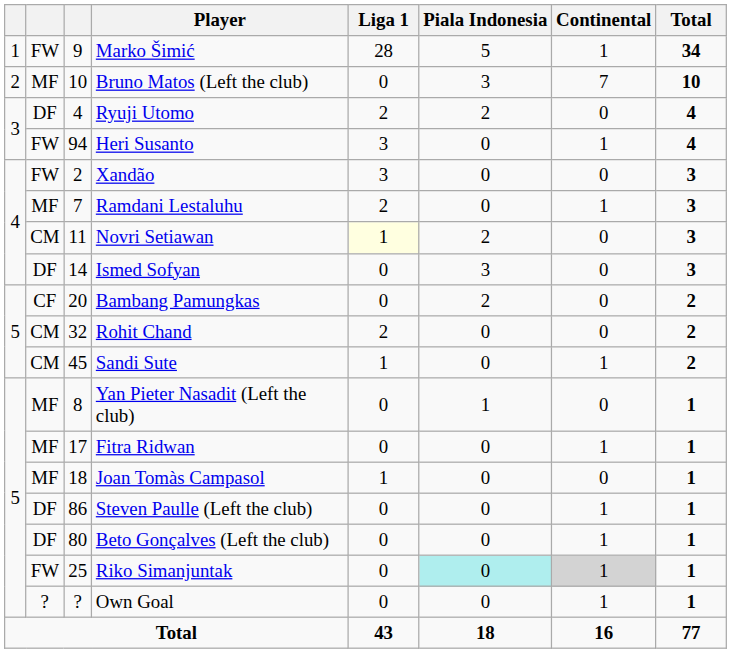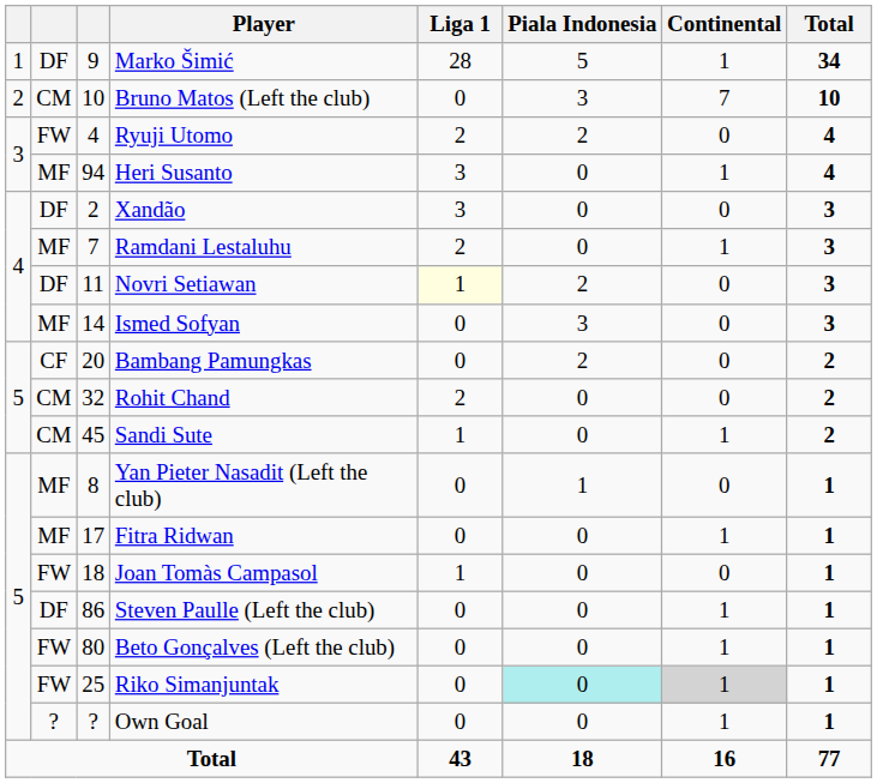 <table class="wikitable sortable" style="font-size: 95%; text-align: center;">
 <tr>
 <th width=10></th>
 <th width=10></th>
 <th width=10></th>
 <th width=200>Player</th>
 <th width=50>Liga 1</th>
 <th>Piala Indonesia</th>
 <th>Continental</th>
 <th width=50>Total</th>
 </tr>
 <tr>
 <td>1</td>
-<td>FW</td>
+<td>DF</td>
 <td>9</td>
 <td align=left> <a href='#'>Marko Šimić</a></td>
 <td>28</td>
 <td>5</td>
 <td>1</td>
 <td><strong>34</strong></td>
 </tr>
 <tr>
 <td>2</td>
-<td>MF</td>
+<td>CM</td>
 <td>10</td>
 <td align=left> <a href='#'>Bruno Matos</a> (Left the club)</td>
 <td>0</td>
 <td>3</td>
 <td>7</td>
 <td><strong>10</strong></td>
 </tr>
 <tr>
 <td rowspan=2>3</td>
-<td>DF</td>
+<td>FW</td>
 <td>4</td>
 <td align=left> <a href='#'>Ryuji Utomo</a></td>
 <td>2</td>
 <td>2</td>
 <td>0</td>
 <td><strong>4</strong></td>
 </tr>
 <tr>
-<td>FW</td>
+<td>MF</td>
 <td>94</td>
 <td align=left> <a href='#'>Heri Susanto</a></td>
 <td>3</td>
 <td>0</td>
 <td>1</td>
 <td><strong>4</strong></td>
 </tr>
 <tr>
 <td rowspan=4>4</td>
-<td>FW</td>
+<td>DF</td>
 <td>2</td>
 <td align=left> <a href='#'>Xandão</a></td>
 <td>3</td>
 <td>0</td>
 <td>0</td>
 <td><strong>3</strong></td>
 </tr>
 <tr>
 <td>MF</td>
 <td>7</td>
 <td align=left> <a href='#'>Ramdani Lestaluhu</a></td>
 <td>2</td>
 <td>0</td>
 <td>1</td>
 <td><strong>3</strong></td>
 </tr>
 <tr>
-<td>CM</td>
+<td>DF</td>
 <td>11</td>
 <td align=left> <a href='#'>Novri Setiawan</a></td>
 <td style="background: lightyellow;">1</td>
 <td>2</td>
 <td>0</td>
 <td><strong>3</strong></td>
 </tr>
 <tr>
-<td>DF</td>
+<td>MF</td>
 <td>14</td>
 <td align=left> <a href='#'>Ismed Sofyan</a></td>
 <td>0</td>
 <td>3</td>
 <td>0</td>
 <td><strong>3</strong></td>
 </tr>
 <tr>
 <td rowspan=3>5</td>
 <td>CF</td>
 <td>20</td>
 <td align=left> <a href='#'>Bambang Pamungkas</a></td>
 <td>0</td>
 <td>2</td>
 <td>0</td>
 <td><strong>2</strong></td>
 </tr>
 <tr>
 <td>CM</td>
 <td>32</td>
 <td align=left> <a href='#'>Rohit Chand</a></td>
 <td>2</td>
 <td>0</td>
 <td>0</td>
 <td><strong>2</strong></td>
 </tr>
 <tr>
 <td>CM</td>
 <td>45</td>
 <td align=left> <a href='#'>Sandi Sute</a></td>
 <td>1</td>
 <td>0</td>
 <td>1</td>
 <td><strong>2</strong></td>
 </tr>
 <tr>
 <td rowspan=7>5</td>
 <td>MF</td>
 <td>8</td>
 <td align=left> <a href='#'>Yan Pieter Nasadit</a> (Left the club)</td>
 <td>0</td>
 <td>1</td>
 <td>0</td>
 <td><strong>1</strong></td>
 </tr>
 <tr>
 <td>MF</td>
 <td>17</td>
 <td align=left> <a href='#'>Fitra Ridwan</a></td>
 <td>0</td>
 <td>0</td>
 <td>1</td>
 <td><strong>1</strong></td>
 </tr>
 <tr>
-<td>MF</td>
+<td>FW</td>
 <td>18</td>
 <td align=left> <a href='#'>Joan Tomàs Campasol</a></td>
 <td>1</td>
 <td>0</td>
 <td>0</td>
 <td><strong>1</strong></td>
 </tr>
 <tr>
 <td>DF</td>
 <td>86</td>
 <td align=left> <a href='#'>Steven Paulle</a> (Left the club)</td>
 <td>0</td>
 <td>0</td>
 <td>1</td>
 <td><strong>1</strong></td>
 </tr>
 <tr>
-<td>DF</td>
+<td>FW</td>
 <td>80</td>
 <td align=left> <a href='#'>Beto Gonçalves</a> (Left the club)</td>
 <td>0</td>
 <td>0</td>
 <td>1</td>
 <td><strong>1</strong></td>
 </tr>
 <tr>
 <td>FW</td>
 <td>25</td>
 <td align=left> <a href='#'>Riko Simanjuntak</a></td>
 <td>0</td>
 <td style="background: paleturquoise;">0</td>
 <td style="background: lightgrey;">1</td>
 <td><strong>1</strong></td>
 </tr>
 <tr>
 <td>?</td>
 <td>?</td>
 <td align=left>Own Goal</td>
 <td>0</td>
 <td>0</td>
 <td>1</td>
 <td><strong>1</strong></td>
 </tr>
 <tr class="sortbottom">
 <td colspan=4><strong>Total</strong></td>
 <td><strong>43</strong></td>
 <td><strong>18</strong></td>
 <td><strong>16</strong></td>
 <td><strong>77</strong></td>
 </tr>
 </table>
